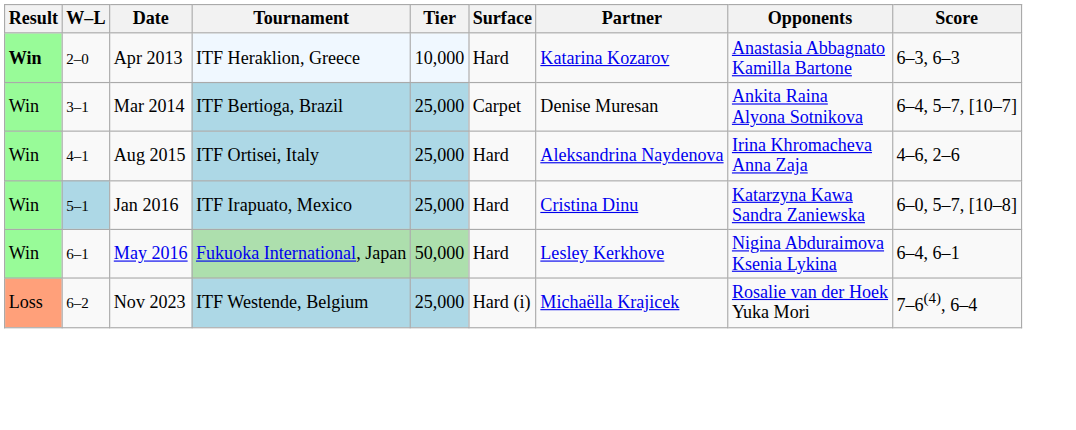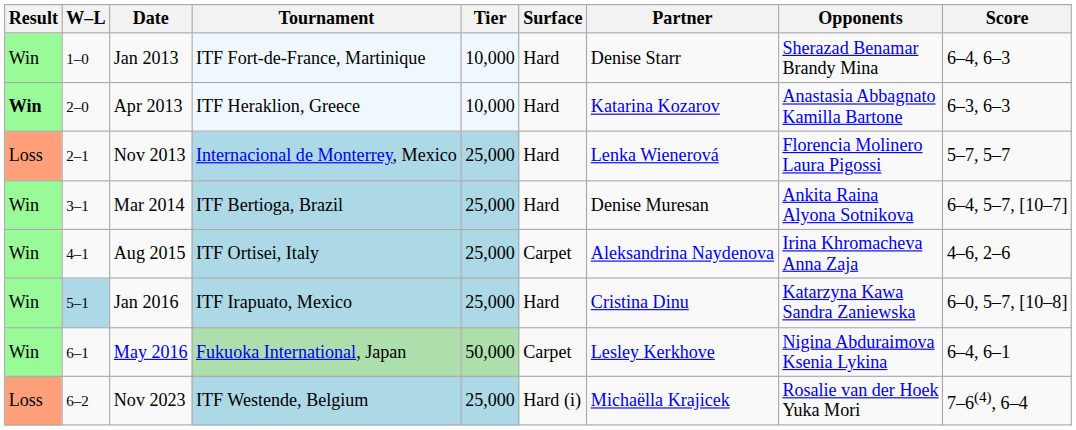 <table class="sortable wikitable">
 <tr>
 <th>Result</th>
 <th class="unsortable">W–L</th>
 <th>Date</th>
 <th>Tournament</th>
 <th>Tier</th>
 <th>Surface</th>
 <th>Partner</th>
 <th>Opponents</th>
 <th class="unsortable">Score</th>
 </tr>
 <tr>
+<td style="background:#98fb98;">Win</td>
+<td><small>1–0</small></td>
+<td>Jan 2013</td>
+<td style="background:#f0f8ff;">ITF Fort-de-France, Martinique</td>
+<td style="background:#f0f8ff;">10,000</td>
+<td>Hard</td>
+<td> Denise Starr</td>
+<td> <a href='#'>Sherazad Benamar</a> <br>  Brandy Mina</td>
+<td>6–4, 6–3</td>
+</tr>
+<tr>
 <td style="background:#98fb98;"><strong>Win</strong></td>
 <td><small>2–0</small></td>
 <td>Apr 2013</td>
 <td style="background:#f0f8ff;">ITF Heraklion, Greece</td>
 <td style="background:#f0f8ff;">10,000</td>
 <td>Hard</td>
 <td> <a href='#'>Katarina Kozarov</a></td>
 <td> <a href='#'>Anastasia Abbagnato</a> <br>  <a href='#'>Kamilla Bartone</a></td>
 <td>6–3, 6–3</td>
 </tr>
 <tr>
+<td style="background:#ffa07a;">Loss</td>
+<td><small>2–1</small></td>
+<td>Nov 2013</td>
+<td style="background:lightblue;"><a href='#'>Internacional de Monterrey</a>, Mexico</td>
+<td style="background:lightblue;">25,000</td>
+<td>Hard</td>
+<td> <a href='#'>Lenka Wienerová</a></td>
+<td> <a href='#'>Florencia Molinero</a> <br>  <a href='#'>Laura Pigossi</a></td>
+<td>5–7, 5–7</td>
+</tr>
+<tr>
 <td style="background:#98fb98;">Win</td>
 <td><small>3–1</small></td>
 <td>Mar 2014</td>
 <td style="background:lightblue;">ITF Bertioga, Brazil</td>
 <td style="background:lightblue;">25,000</td>
-<td>Carpet</td>
+<td>Hard</td>
 <td> Denise Muresan</td>
 <td> <a href='#'>Ankita Raina</a> <br>  <a href='#'>Alyona Sotnikova</a></td>
 <td>6–4, 5–7, [10–7]</td>
 </tr>
 <tr>
 <td style="background:#98fb98;">Win</td>
 <td><small>4–1</small></td>
 <td>Aug 2015</td>
 <td style="background:lightblue;">ITF Ortisei, Italy</td>
 <td style="background:lightblue;">25,000</td>
-<td>Hard</td>
+<td>Carpet</td>
 <td> <a href='#'>Aleksandrina Naydenova</a></td>
 <td> <a href='#'>Irina Khromacheva</a> <br>  <a href='#'>Anna Zaja</a></td>
 <td>4–6, 2–6</td>
 </tr>
 <tr>
 <td style="background:#98fb98;">Win</td>
 <td style="background: lightblue;"><small>5–1</small></td>
 <td>Jan 2016</td>
 <td style="background:lightblue;">ITF Irapuato, Mexico</td>
 <td style="background:lightblue;">25,000</td>
 <td>Hard</td>
 <td> <a href='#'>Cristina Dinu</a></td>
 <td> <a href='#'>Katarzyna Kawa</a> <br>  <a href='#'>Sandra Zaniewska</a></td>
 <td>6–0, 5–7, [10–8]</td>
 </tr>
 <tr>
 <td style="background:#98fb98;">Win</td>
 <td><small>6–1</small></td>
 <td><a href='#'>May 2016</a></td>
 <td style="background:#addfad;"><a href='#'>Fukuoka International</a>, Japan</td>
 <td style="background:#addfad;">50,000</td>
-<td>Hard</td>
+<td>Carpet</td>
 <td> <a href='#'>Lesley Kerkhove</a></td>
 <td> <a href='#'>Nigina Abduraimova</a> <br>  <a href='#'>Ksenia Lykina</a></td>
 <td>6–4, 6–1</td>
 </tr>
 <tr>
 <td style="background:#ffa07a;">Loss</td>
 <td><small>6–2</small></td>
 <td>Nov 2023</td>
 <td style="background:lightblue;">ITF Westende, Belgium</td>
 <td style="background:lightblue;">25,000</td>
 <td>Hard (i)</td>
 <td> <a href='#'>Michaëlla Krajicek</a></td>
 <td> <a href='#'>Rosalie van der Hoek</a> <br>  Yuka Mori</td>
 <td>7–6<sup>(4)</sup>, 6–4</td>
 </tr>
 </table>
